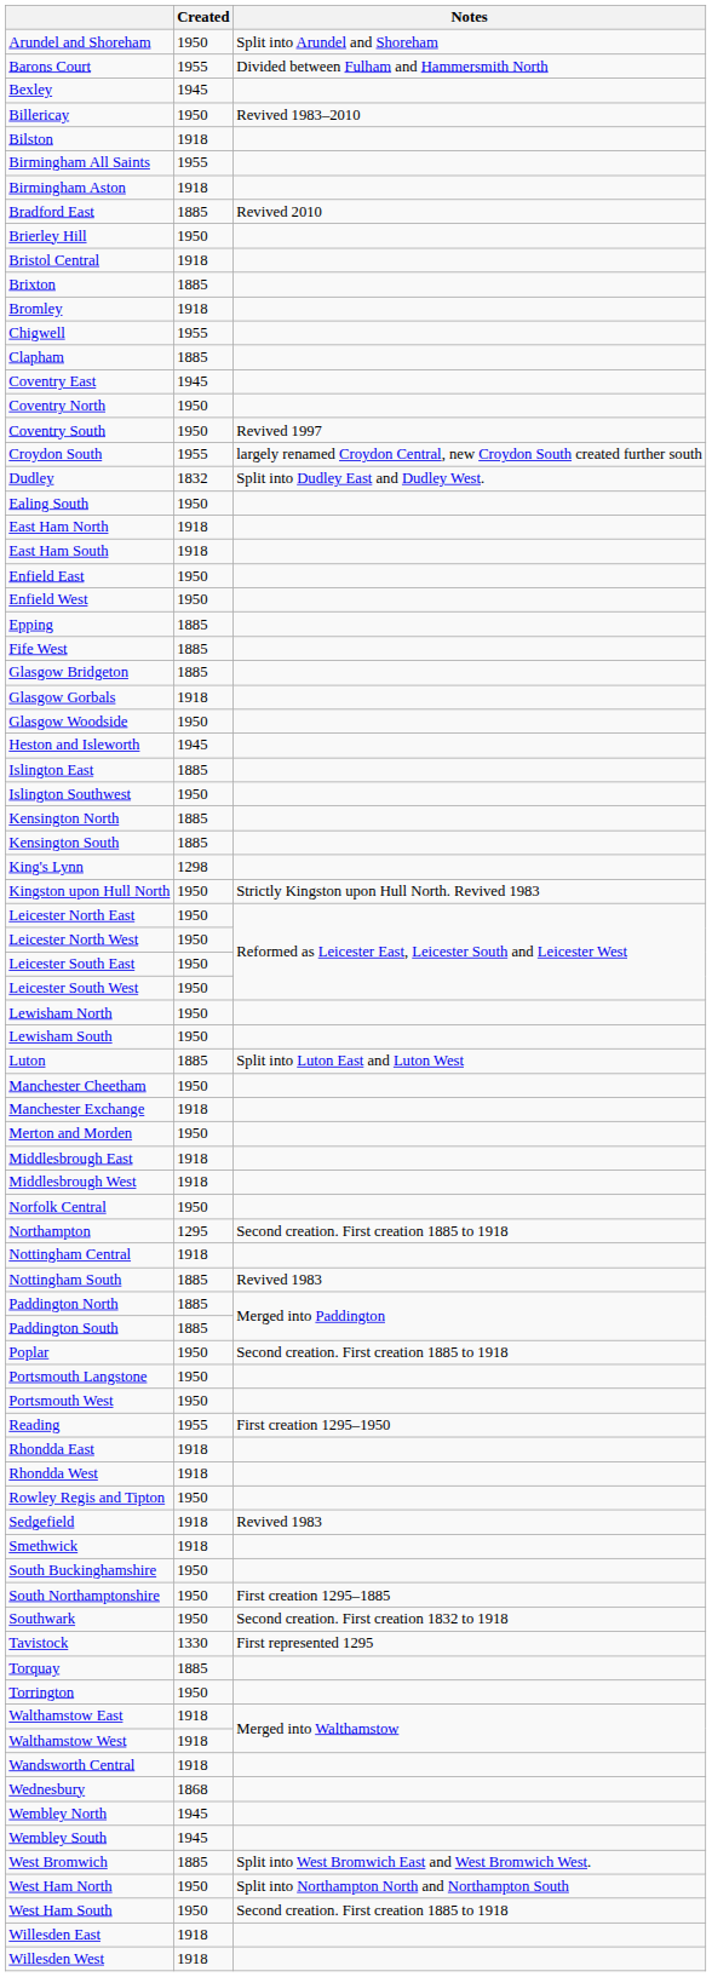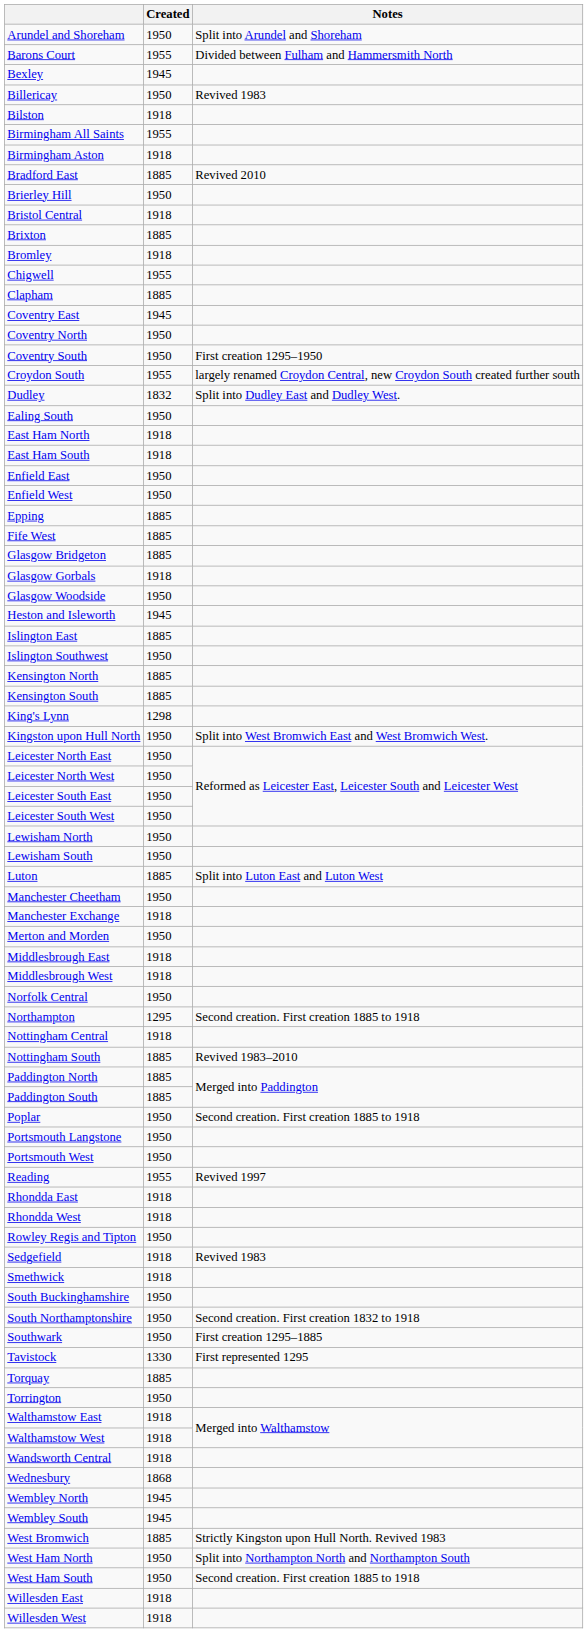 <table class="wikitable">
 <tr>
 <th></th>
 <th>Created</th>
 <th>Notes</th>
 </tr>
 <tr>
 <td><a href='#'>Arundel and Shoreham</a></td>
 <td>1950</td>
 <td>Split into <a href='#'>Arundel</a> and <a href='#'>Shoreham</a></td>
 </tr>
 <tr>
 <td><a href='#'>Barons Court</a></td>
 <td>1955</td>
 <td>Divided between <a href='#'>Fulham</a> and  <a href='#'>Hammersmith North</a></td>
 </tr>
 <tr>
 <td><a href='#'>Bexley</a></td>
 <td>1945</td>
 <td></td>
 </tr>
 <tr>
 <td><a href='#'>Billericay</a></td>
 <td>1950</td>
-<td>Revived 1983–2010</td>
+<td>Revived 1983</td>
 </tr>
 <tr>
 <td><a href='#'>Bilston</a></td>
 <td>1918</td>
 <td></td>
 </tr>
 <tr>
 <td><a href='#'>Birmingham All Saints</a></td>
 <td>1955</td>
 <td></td>
 </tr>
 <tr>
 <td><a href='#'>Birmingham Aston</a></td>
 <td>1918</td>
 <td></td>
 </tr>
 <tr>
 <td><a href='#'>Bradford East</a></td>
 <td>1885</td>
 <td>Revived 2010</td>
 </tr>
 <tr>
 <td><a href='#'>Brierley Hill</a></td>
 <td>1950</td>
 <td></td>
 </tr>
 <tr>
 <td><a href='#'>Bristol Central</a></td>
 <td>1918</td>
 <td></td>
 </tr>
 <tr>
 <td><a href='#'>Brixton</a></td>
 <td>1885</td>
 <td></td>
 </tr>
 <tr>
 <td><a href='#'>Bromley</a></td>
 <td>1918</td>
 <td></td>
 </tr>
 <tr>
 <td><a href='#'>Chigwell</a></td>
 <td>1955</td>
 <td></td>
 </tr>
 <tr>
 <td><a href='#'>Clapham</a></td>
 <td>1885</td>
 <td></td>
 </tr>
 <tr>
 <td><a href='#'>Coventry East</a></td>
 <td>1945</td>
 <td></td>
 </tr>
 <tr>
 <td><a href='#'>Coventry North</a></td>
 <td>1950</td>
 <td></td>
 </tr>
 <tr>
 <td><a href='#'>Coventry South</a></td>
 <td>1950</td>
-<td>Revived 1997</td>
+<td>First creation 1295–1950</td>
 </tr>
 <tr>
 <td><a href='#'>Croydon South</a></td>
 <td>1955</td>
 <td>largely renamed <a href='#'>Croydon Central</a>, new <a href='#'>Croydon South</a> created further south</td>
 </tr>
 <tr>
 <td><a href='#'>Dudley</a></td>
 <td>1832</td>
 <td>Split into <a href='#'>Dudley East</a> and <a href='#'>Dudley West</a>.</td>
 </tr>
 <tr>
 <td><a href='#'>Ealing South</a></td>
 <td>1950</td>
 <td></td>
 </tr>
 <tr>
 <td><a href='#'>East Ham North</a></td>
 <td>1918</td>
 <td></td>
 </tr>
 <tr>
 <td><a href='#'>East Ham South</a></td>
 <td>1918</td>
 <td></td>
 </tr>
 <tr>
 <td><a href='#'>Enfield East</a></td>
 <td>1950</td>
 <td></td>
 </tr>
 <tr>
 <td><a href='#'>Enfield West</a></td>
 <td>1950</td>
 <td></td>
 </tr>
 <tr>
 <td><a href='#'>Epping</a></td>
 <td>1885</td>
 <td></td>
 </tr>
 <tr>
 <td><a href='#'>Fife West</a></td>
 <td>1885</td>
 <td></td>
 </tr>
 <tr>
 <td><a href='#'>Glasgow Bridgeton</a></td>
 <td>1885</td>
 <td></td>
 </tr>
 <tr>
 <td><a href='#'>Glasgow Gorbals</a></td>
 <td>1918</td>
 <td></td>
 </tr>
 <tr>
 <td><a href='#'>Glasgow Woodside</a></td>
 <td>1950</td>
 <td></td>
 </tr>
 <tr>
 <td><a href='#'>Heston and Isleworth</a></td>
 <td>1945</td>
 <td></td>
 </tr>
 <tr>
 <td><a href='#'>Islington East</a></td>
 <td>1885</td>
 <td></td>
 </tr>
 <tr>
 <td><a href='#'>Islington Southwest</a></td>
 <td>1950</td>
 <td></td>
 </tr>
 <tr>
 <td><a href='#'>Kensington North</a></td>
 <td>1885</td>
 <td></td>
 </tr>
 <tr>
 <td><a href='#'>Kensington South</a></td>
 <td>1885</td>
 <td></td>
 </tr>
 <tr>
 <td><a href='#'>King's Lynn</a></td>
 <td>1298</td>
 <td></td>
 </tr>
 <tr>
 <td><a href='#'>Kingston upon Hull North</a></td>
 <td>1950</td>
-<td>Strictly Kingston upon Hull North. Revived 1983</td>
+<td>Split into <a href='#'>West Bromwich East</a> and <a href='#'>West Bromwich West</a>.</td>
 </tr>
 <tr>
 <td><a href='#'>Leicester North East</a></td>
 <td>1950</td>
 <td rowspan=4>Reformed as <a href='#'>Leicester East</a>, <a href='#'>Leicester South</a> and <a href='#'>Leicester West</a></td>
 </tr>
 <tr>
 <td><a href='#'>Leicester North West</a></td>
 <td>1950</td>
 </tr>
 <tr>
 <td><a href='#'>Leicester South East</a></td>
 <td>1950</td>
 </tr>
 <tr>
 <td><a href='#'>Leicester South West</a></td>
 <td>1950</td>
 </tr>
 <tr>
 <td><a href='#'>Lewisham North</a></td>
 <td>1950</td>
 <td></td>
 </tr>
 <tr>
 <td><a href='#'>Lewisham South</a></td>
 <td>1950</td>
 <td></td>
 </tr>
 <tr>
 <td><a href='#'>Luton</a></td>
 <td>1885</td>
 <td>Split into <a href='#'>Luton East</a> and <a href='#'>Luton West</a></td>
 </tr>
 <tr>
 <td><a href='#'>Manchester Cheetham</a></td>
 <td>1950</td>
 <td></td>
 </tr>
 <tr>
 <td><a href='#'>Manchester Exchange</a></td>
 <td>1918</td>
 <td></td>
 </tr>
 <tr>
 <td><a href='#'>Merton and Morden</a></td>
 <td>1950</td>
 <td></td>
 </tr>
 <tr>
 <td><a href='#'>Middlesbrough East</a></td>
 <td>1918</td>
 <td></td>
 </tr>
 <tr>
 <td><a href='#'>Middlesbrough West</a></td>
 <td>1918</td>
 <td></td>
 </tr>
 <tr>
 <td><a href='#'>Norfolk Central</a></td>
 <td>1950</td>
 <td></td>
 </tr>
 <tr>
 <td><a href='#'>Northampton</a></td>
 <td>1295</td>
 <td>Second creation. First creation 1885 to 1918</td>
 </tr>
 <tr>
 <td><a href='#'>Nottingham Central</a></td>
 <td>1918</td>
 <td></td>
 </tr>
 <tr>
 <td><a href='#'>Nottingham South</a></td>
 <td>1885</td>
-<td>Revived 1983</td>
+<td>Revived 1983–2010</td>
 </tr>
 <tr>
 <td><a href='#'>Paddington North</a></td>
 <td>1885</td>
 <td rowspan=2>Merged into <a href='#'>Paddington</a></td>
 </tr>
 <tr>
 <td><a href='#'>Paddington South</a></td>
 <td>1885</td>
 </tr>
 <tr>
 <td><a href='#'>Poplar</a></td>
 <td>1950</td>
 <td>Second creation. First creation 1885 to 1918</td>
 </tr>
 <tr>
 <td><a href='#'>Portsmouth Langstone</a></td>
 <td>1950</td>
 <td></td>
 </tr>
 <tr>
 <td><a href='#'>Portsmouth West</a></td>
 <td>1950</td>
 <td></td>
 </tr>
 <tr>
 <td><a href='#'>Reading</a></td>
 <td>1955</td>
-<td>First creation 1295–1950</td>
+<td>Revived 1997</td>
 </tr>
 <tr>
 <td><a href='#'>Rhondda East</a></td>
 <td>1918</td>
 <td></td>
 </tr>
 <tr>
 <td><a href='#'>Rhondda West</a></td>
 <td>1918</td>
 <td></td>
 </tr>
 <tr>
 <td><a href='#'>Rowley Regis and Tipton</a></td>
 <td>1950</td>
 <td></td>
 </tr>
 <tr>
 <td><a href='#'>Sedgefield</a></td>
 <td>1918</td>
 <td>Revived 1983</td>
 </tr>
 <tr>
 <td><a href='#'>Smethwick</a></td>
 <td>1918</td>
 <td></td>
 </tr>
 <tr>
 <td><a href='#'>South Buckinghamshire</a></td>
 <td>1950</td>
 <td></td>
 </tr>
 <tr>
 <td><a href='#'>South Northamptonshire</a></td>
 <td>1950</td>
-<td>First creation 1295–1885</td>
+<td>Second creation. First creation 1832 to 1918</td>
 </tr>
 <tr>
 <td><a href='#'>Southwark</a></td>
 <td>1950</td>
-<td>Second creation. First creation 1832 to 1918</td>
+<td>First creation 1295–1885</td>
 </tr>
 <tr>
 <td><a href='#'>Tavistock</a></td>
 <td>1330</td>
 <td>First represented 1295</td>
 </tr>
 <tr>
 <td><a href='#'>Torquay</a></td>
 <td>1885</td>
 <td></td>
 </tr>
 <tr>
 <td><a href='#'>Torrington</a></td>
 <td>1950</td>
 <td></td>
 </tr>
 <tr>
 <td><a href='#'>Walthamstow East</a></td>
 <td>1918</td>
 <td rowspan=2>Merged into <a href='#'>Walthamstow</a></td>
 </tr>
 <tr>
 <td><a href='#'>Walthamstow West</a></td>
 <td>1918</td>
 </tr>
 <tr>
 <td><a href='#'>Wandsworth Central</a></td>
 <td>1918</td>
 <td></td>
 </tr>
 <tr>
 <td><a href='#'>Wednesbury</a></td>
 <td>1868</td>
 <td></td>
 </tr>
 <tr>
 <td><a href='#'>Wembley North</a></td>
 <td>1945</td>
 <td></td>
 </tr>
 <tr>
 <td><a href='#'>Wembley South</a></td>
 <td>1945</td>
 <td></td>
 </tr>
 <tr>
 <td><a href='#'>West Bromwich</a></td>
 <td>1885</td>
-<td>Split into <a href='#'>West Bromwich East</a> and <a href='#'>West Bromwich West</a>.</td>
+<td>Strictly Kingston upon Hull North. Revived 1983</td>
 </tr>
 <tr>
 <td><a href='#'>West Ham North</a></td>
 <td>1950</td>
 <td>Split into <a href='#'>Northampton North</a> and <a href='#'>Northampton South</a></td>
 </tr>
 <tr>
 <td><a href='#'>West Ham South</a></td>
 <td>1950</td>
 <td>Second creation. First creation 1885 to 1918</td>
 </tr>
 <tr>
 <td><a href='#'>Willesden East</a></td>
 <td>1918</td>
 <td></td>
 </tr>
 <tr>
 <td><a href='#'>Willesden West</a></td>
 <td>1918</td>
 <td></td>
 </tr>
 </table>
